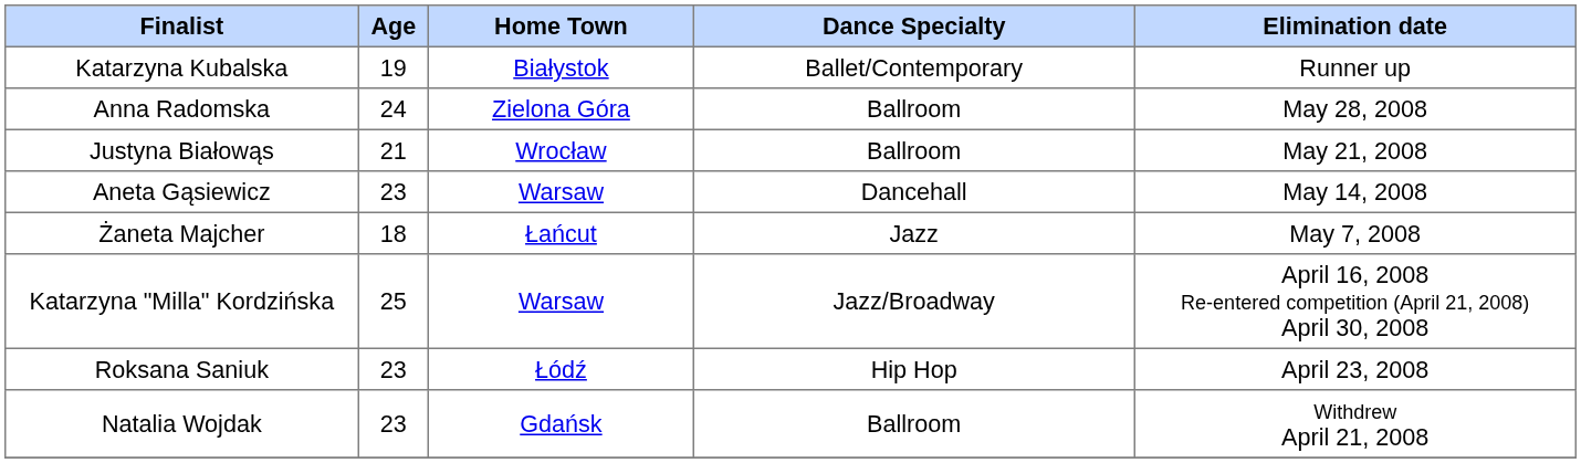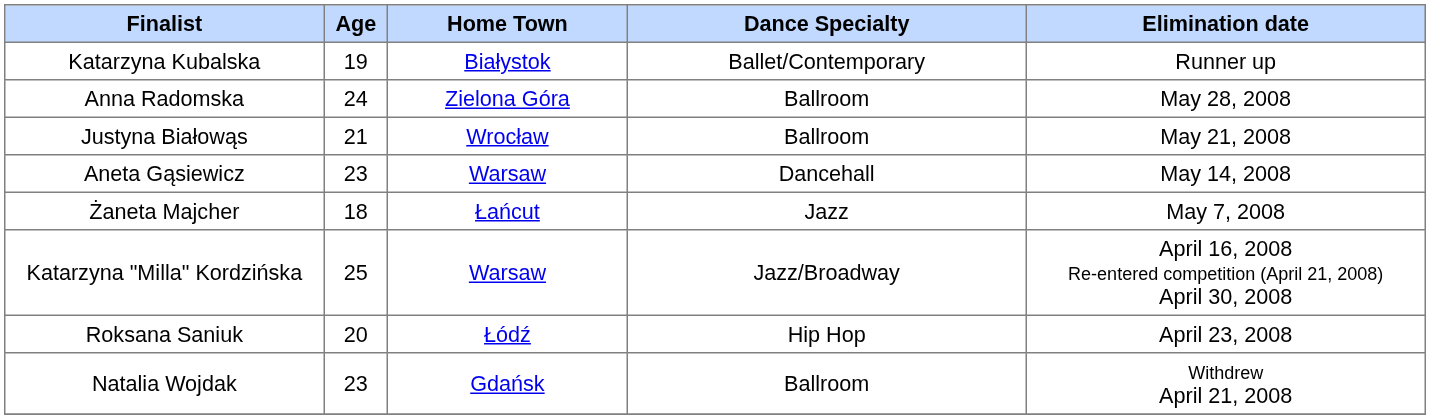 <table border="1" cellpadding="4" cellspacing="0" style="text-align:center; font-size:90%; border-collapse:collapse;" width=75%>
 <tr style="background:#C1D8FF;">
 <th width=20%>Finalist</th>
 <th width=4%; align=center>Age</th>
 <th width=15%>Home Town</th>
 <th width=25%>Dance Specialty</th>
 <th width=25%>Elimination date</th>
 </tr>
 <tr>
 <td>Katarzyna Kubalska</td>
 <td>19</td>
 <td><a href='#'>Białystok</a></td>
 <td>Ballet/Contemporary</td>
 <td>Runner up</td>
 </tr>
 <tr>
 <td>Anna Radomska</td>
 <td>24</td>
 <td><a href='#'>Zielona Góra</a></td>
 <td>Ballroom</td>
 <td>May 28, 2008</td>
 </tr>
 <tr>
 <td>Justyna Białowąs</td>
 <td>21</td>
 <td><a href='#'>Wrocław</a></td>
 <td>Ballroom</td>
 <td>May 21, 2008</td>
 </tr>
 <tr>
 <td>Aneta Gąsiewicz</td>
 <td>23</td>
 <td><a href='#'>Warsaw</a></td>
 <td>Dancehall</td>
 <td>May 14, 2008</td>
 </tr>
 <tr>
 <td>Żaneta Majcher</td>
 <td>18</td>
 <td><a href='#'>Łańcut</a></td>
 <td>Jazz</td>
 <td>May 7, 2008</td>
 </tr>
 <tr>
 <td>Katarzyna "Milla" Kordzińska</td>
 <td>25</td>
 <td><a href='#'>Warsaw</a></td>
 <td>Jazz/Broadway</td>
 <td>April 16, 2008<br><small>Re-entered competition (April 21, 2008) </small><br>April 30, 2008</td>
 </tr>
 <tr>
 <td>Roksana Saniuk</td>
-<td>23</td>
+<td>20</td>
 <td><a href='#'>Łódź</a></td>
 <td>Hip Hop</td>
 <td>April 23, 2008</td>
 </tr>
 <tr>
 <td>Natalia Wojdak</td>
 <td>23</td>
 <td><a href='#'>Gdańsk</a></td>
 <td>Ballroom</td>
 <td><small>Withdrew</small><br>April 21, 2008</td>
 </tr>
 <tr>
 </tr>
 </table>
